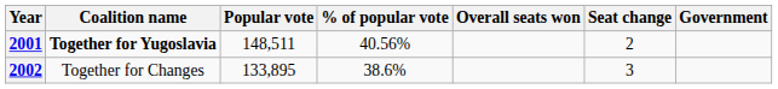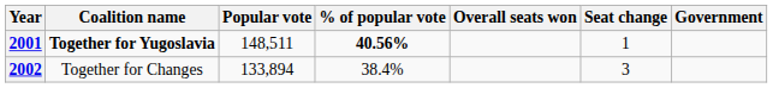 <table class="wikitable" style="text-align:center">
 <tr>
 <th>Year</th>
 <th>Coalition name</th>
 <th>Popular vote</th>
 <th>% of popular vote</th>
 <th>Overall seats won</th>
 <th>Seat change</th>
 <th>Government</th>
 </tr>
 <tr>
 <th><a href='#'>2001</a></th>
 <td><strong>Together for Yugoslavia</strong></td>
 <td>148,511</td>
-<td>40.56%</td>
+<td><strong>40.56%</strong></td>
 <td></td>
-<td> 2</td>
+<td> 1</td>
 <td></td>
 </tr>
 <tr>
 <th><a href='#'>2002</a></th>
 <td>Together for Changes</td>
-<td>133,895</td>
-<td>38.6%</td>
+<td>133,894</td>
+<td>38.4%</td>
 <td></td>
 <td> 3</td>
 <td></td>
 </tr>
 </table>
